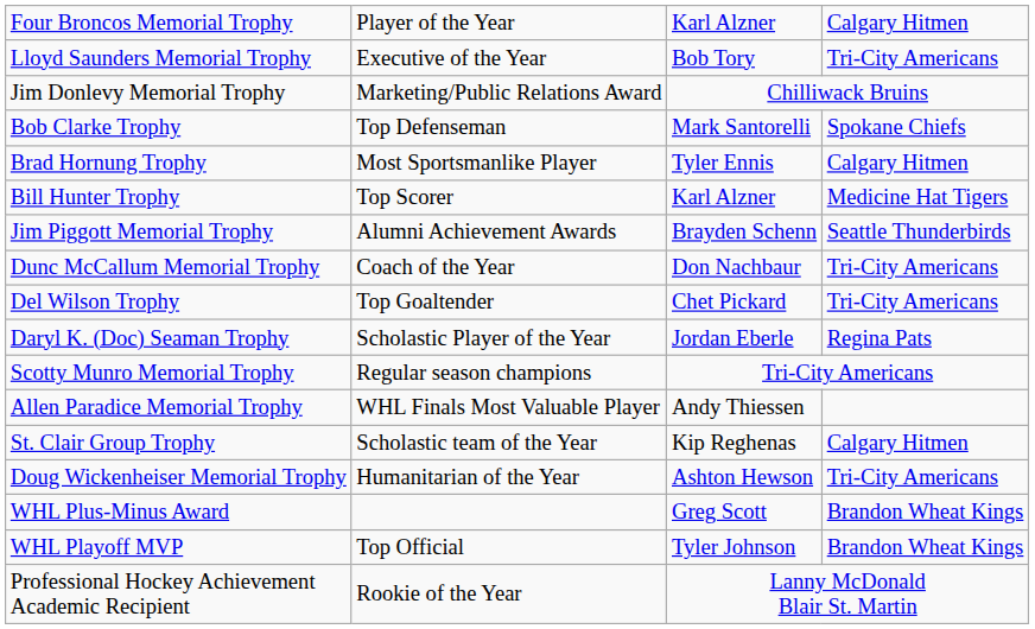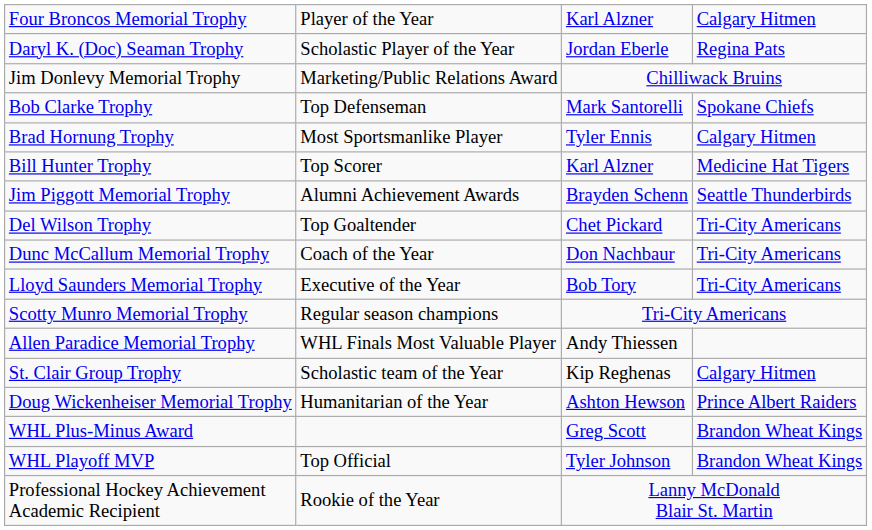 <table class="wikitable">
 <tr>
 <td><a href='#'>Four Broncos Memorial Trophy</a></td>
 <td>Player of the Year</td>
 <td><a href='#'>Karl Alzner</a></td>
 <td><a href='#'>Calgary Hitmen</a></td>
 </tr>
 <tr>
-<td><a href='#'>Lloyd Saunders Memorial Trophy</a></td>
-<td>Executive of the Year</td>
-<td><a href='#'>Bob Tory</a></td>
-<td><a href='#'>Tri-City Americans</a></td>
+<td><a href='#'>Daryl K. (Doc) Seaman Trophy</a></td>
+<td>Scholastic Player of the Year</td>
+<td><a href='#'>Jordan Eberle</a></td>
+<td><a href='#'>Regina Pats</a></td>
 </tr>
 <tr>
 <td>Jim Donlevy Memorial Trophy</td>
 <td>Marketing/Public Relations Award</td>
 <td colspan="2" style="text-align:center;"><a href='#'>Chilliwack Bruins</a></td>
 </tr>
 <tr>
 <td><a href='#'>Bob Clarke Trophy</a></td>
 <td>Top Defenseman</td>
 <td><a href='#'>Mark Santorelli</a></td>
 <td><a href='#'>Spokane Chiefs</a></td>
 </tr>
 <tr>
 <td><a href='#'>Brad Hornung Trophy</a></td>
 <td>Most Sportsmanlike Player</td>
 <td><a href='#'>Tyler Ennis</a></td>
 <td><a href='#'>Calgary Hitmen</a></td>
 </tr>
 <tr>
 <td><a href='#'>Bill Hunter Trophy</a></td>
 <td>Top Scorer</td>
 <td><a href='#'>Karl Alzner</a></td>
 <td><a href='#'>Medicine Hat Tigers</a></td>
 </tr>
 <tr>
 <td><a href='#'>Jim Piggott Memorial Trophy</a></td>
 <td>Alumni Achievement Awards</td>
 <td><a href='#'>Brayden Schenn</a></td>
 <td><a href='#'>Seattle Thunderbirds</a></td>
 </tr>
 <tr>
+<td><a href='#'>Del Wilson Trophy</a></td>
+<td>Top Goaltender</td>
+<td><a href='#'>Chet Pickard</a></td>
+<td><a href='#'>Tri-City Americans</a></td>
+</tr>
+<tr>
 <td><a href='#'>Dunc McCallum Memorial Trophy</a></td>
 <td>Coach of the Year</td>
 <td><a href='#'>Don Nachbaur</a></td>
 <td><a href='#'>Tri-City Americans</a></td>
 </tr>
 <tr>
-<td><a href='#'>Del Wilson Trophy</a></td>
-<td>Top Goaltender</td>
-<td><a href='#'>Chet Pickard</a></td>
+<td><a href='#'>Lloyd Saunders Memorial Trophy</a></td>
+<td>Executive of the Year</td>
+<td><a href='#'>Bob Tory</a></td>
 <td><a href='#'>Tri-City Americans</a></td>
-</tr>
-<tr>
-<td><a href='#'>Daryl K. (Doc) Seaman Trophy</a></td>
-<td>Scholastic Player of the Year</td>
-<td><a href='#'>Jordan Eberle</a></td>
-<td><a href='#'>Regina Pats</a></td>
 </tr>
 <tr>
 <td><a href='#'>Scotty Munro Memorial Trophy</a></td>
 <td>Regular season champions</td>
 <td colspan="2" style="text-align:center;"><a href='#'>Tri-City Americans</a></td>
 </tr>
 <tr>
 <td><a href='#'>Allen Paradice Memorial Trophy</a></td>
 <td>WHL Finals Most Valuable Player</td>
 <td>Andy Thiessen</td>
 <td></td>
 </tr>
 <tr>
 <td><a href='#'>St. Clair Group Trophy</a></td>
 <td>Scholastic team of the Year</td>
 <td>Kip Reghenas</td>
 <td><a href='#'>Calgary Hitmen</a></td>
 </tr>
 <tr>
 <td><a href='#'>Doug Wickenheiser Memorial Trophy</a></td>
 <td>Humanitarian of the Year</td>
 <td><a href='#'>Ashton Hewson</a></td>
-<td><a href='#'>Tri-City Americans</a></td>
+<td><a href='#'>Prince Albert Raiders</a></td>
 </tr>
 <tr>
 <td><a href='#'>WHL Plus-Minus Award</a></td>
 <td></td>
 <td><a href='#'>Greg Scott</a></td>
 <td><a href='#'>Brandon Wheat Kings</a></td>
 </tr>
 <tr>
 <td><a href='#'>WHL Playoff MVP</a></td>
 <td>Top Official</td>
 <td><a href='#'>Tyler Johnson</a></td>
 <td><a href='#'>Brandon Wheat Kings</a></td>
 </tr>
 <tr>
 <td>Professional Hockey Achievement<br>Academic Recipient</td>
 <td>Rookie of the Year</td>
 <td colspan="2" style="text-align:center;"><a href='#'>Lanny McDonald</a><br><a href='#'>Blair St. Martin</a></td>
 </tr>
 </table>
